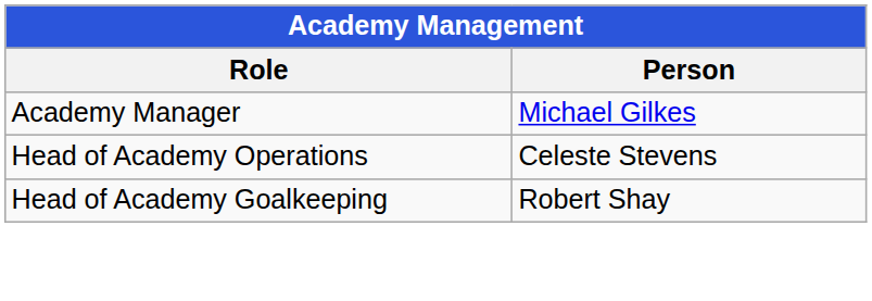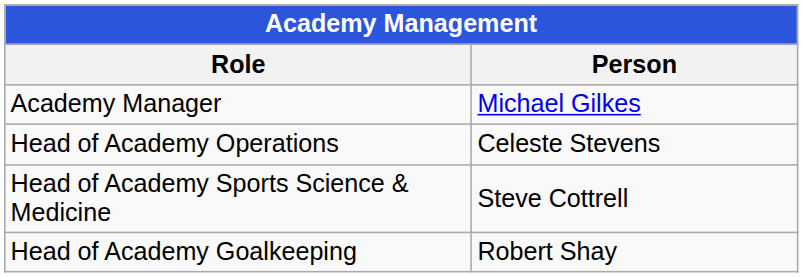 <table class="wikitable" style="text-align:left;">
 <tr>
 <th colspan=2 style="color:white; background:#2B55DB;">Academy Management</th>
 </tr>
 <tr>
 <th style="width:290px;">Role</th>
 <th style="width:200px;">Person</th>
 </tr>
 <tr>
 <td>Academy Manager</td>
 <td><a href='#'>Michael Gilkes</a></td>
 </tr>
 <tr>
 <td>Head of Academy Operations</td>
 <td>Celeste Stevens</td>
 </tr>
 <tr>
+<td>Head of Academy Sports Science & Medicine</td>
+<td>Steve Cottrell</td>
+</tr>
+<tr>
 <td>Head of Academy Goalkeeping</td>
 <td>Robert Shay</td>
 </tr>
 </table>
